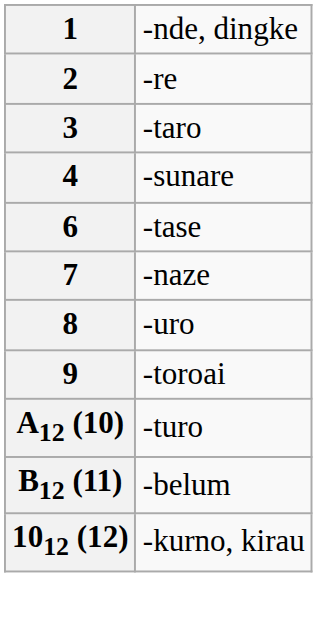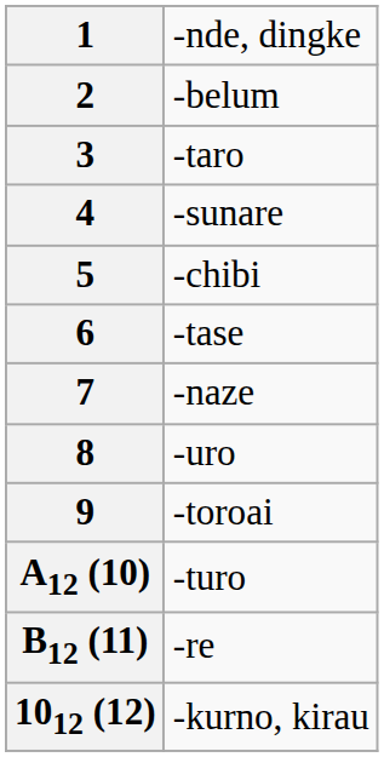 <table class="wikitable">
 <tr>
 <th>1</th>
 <td>-nde, dingke</td>
 </tr>
 <tr>
 <th>2</th>
-<td>-re</td>
+<td>-belum</td>
 </tr>
 <tr>
 <th>3</th>
 <td>-taro</td>
 </tr>
 <tr>
 <th>4</th>
 <td>-sunare</td>
+</tr>
+<tr>
+<th>5</th>
+<td>-chibi</td>
 </tr>
 <tr>
 <th>6</th>
 <td>-tase</td>
 </tr>
 <tr>
 <th>7</th>
 <td>-naze</td>
 </tr>
 <tr>
 <th>8</th>
 <td>-uro</td>
 </tr>
 <tr>
 <th>9</th>
 <td>-toroai</td>
 </tr>
 <tr>
 <th>A<sub>12</sub> (10)</th>
 <td>-turo</td>
 </tr>
 <tr>
 <th>B<sub>12</sub> (11)</th>
-<td>-belum</td>
+<td>-re</td>
 </tr>
 <tr>
 <th>10<sub>12</sub> (12)</th>
 <td>-kurno, kirau</td>
 </tr>
 </table>
